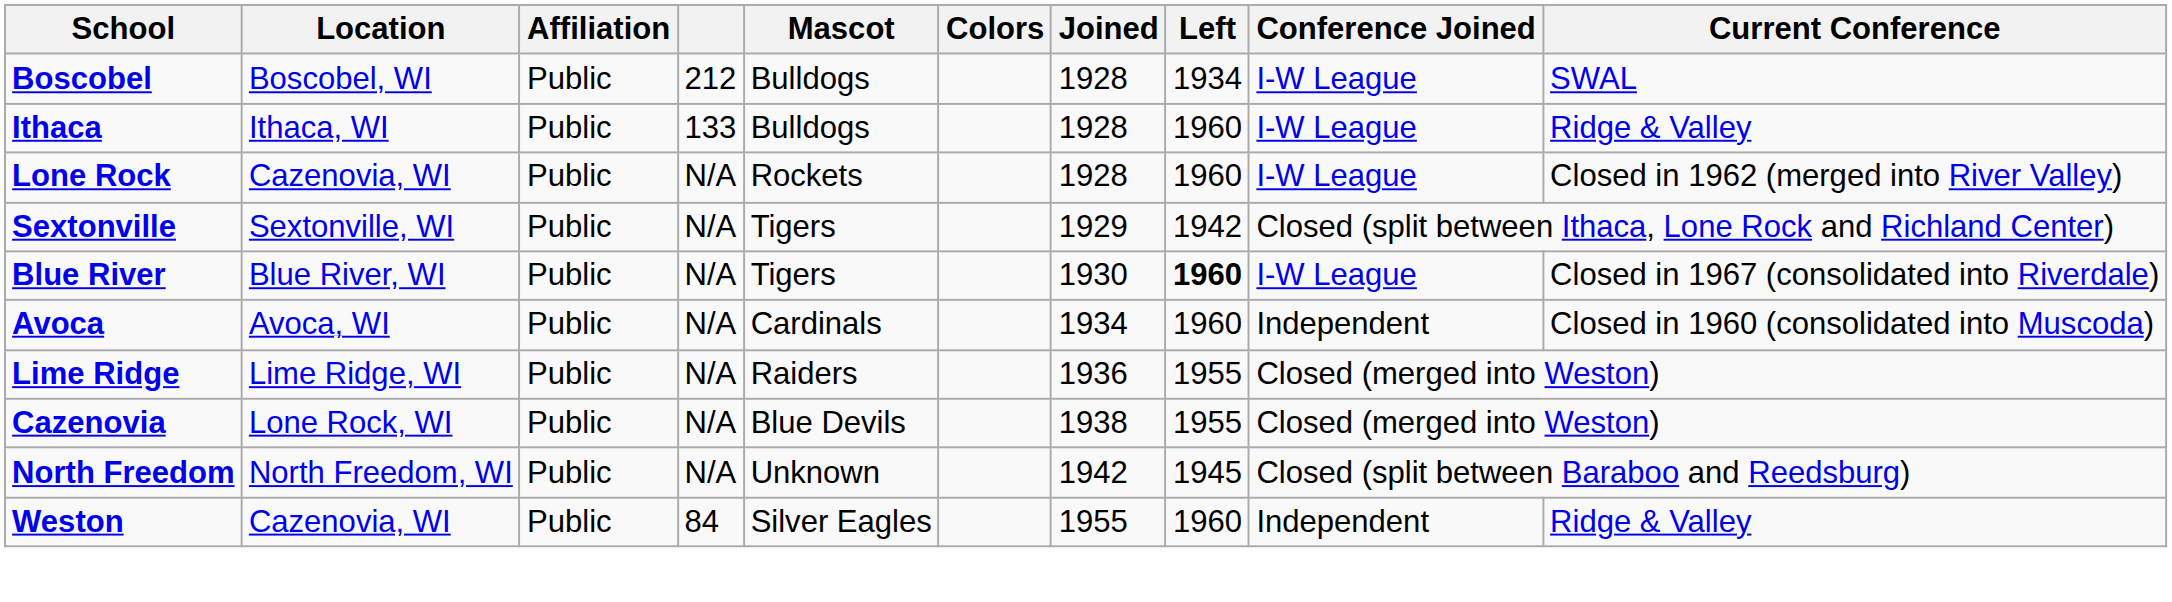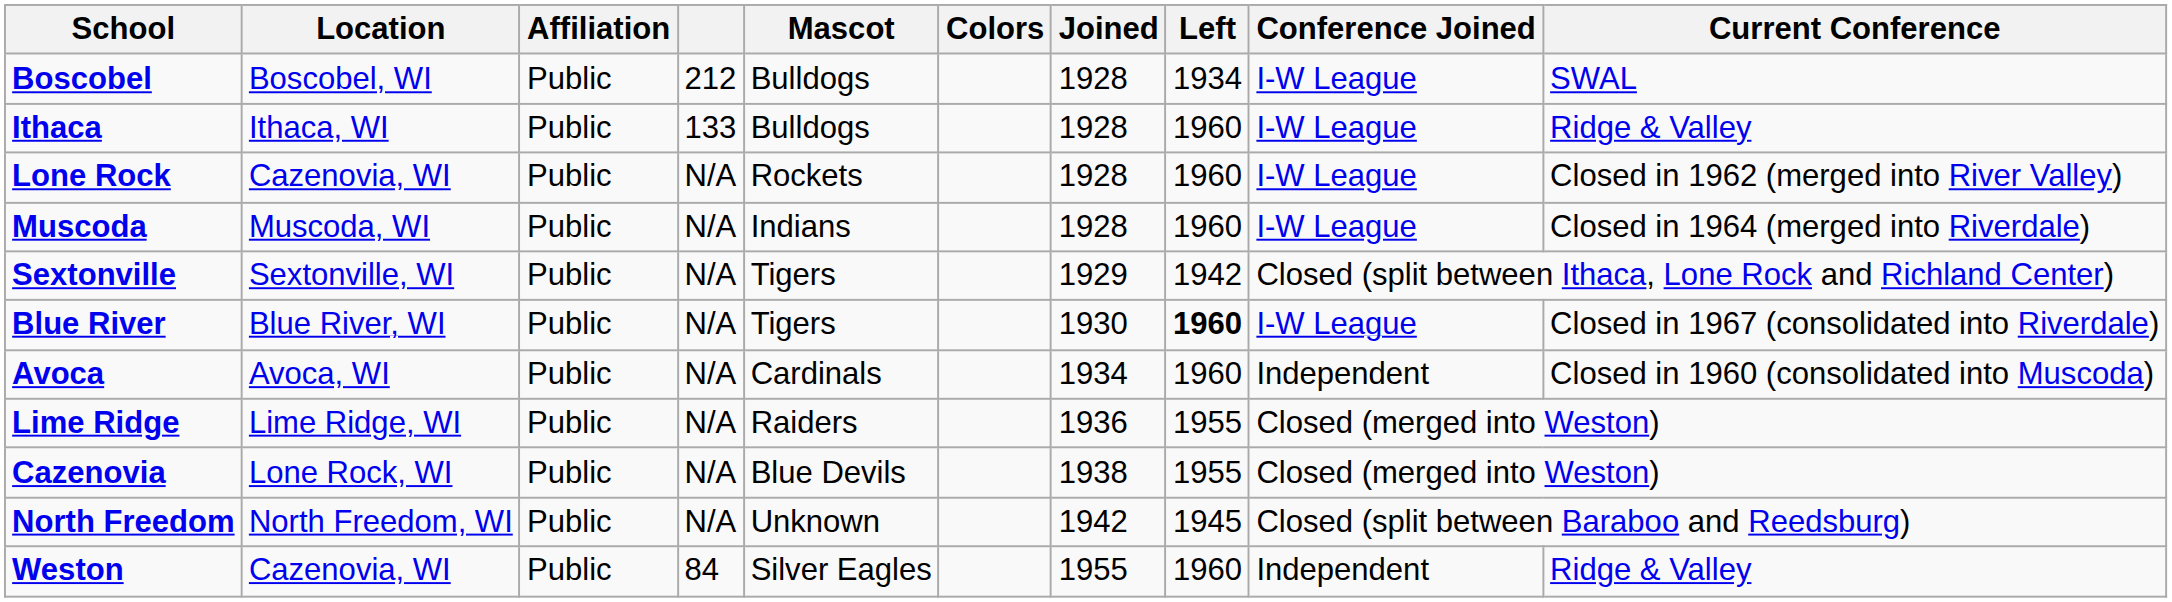 <table class="wikitable sortable">
 <tr>
 <th>School</th>
 <th>Location</th>
 <th>Affiliation</th>
 <th></th>
 <th>Mascot</th>
 <th>Colors</th>
 <th>Joined</th>
 <th>Left</th>
 <th>Conference Joined</th>
 <th>Current Conference</th>
 </tr>
 <tr>
 <td><a href='#'><strong>Boscobel</strong></a></td>
 <td><a href='#'>Boscobel, WI</a></td>
 <td>Public</td>
 <td>212</td>
 <td>Bulldogs</td>
 <td> </td>
 <td>1928</td>
 <td>1934</td>
 <td><a href='#'>I-W League</a></td>
 <td><a href='#'>SWAL</a></td>
 </tr>
 <tr>
 <td><a href='#'><strong>Ithaca</strong></a></td>
 <td><a href='#'>Ithaca, WI</a></td>
 <td>Public</td>
 <td>133</td>
 <td>Bulldogs</td>
 <td> </td>
 <td>1928</td>
 <td>1960</td>
 <td><a href='#'>I-W League</a></td>
 <td><a href='#'>Ridge & Valley</a></td>
 </tr>
 <tr>
 <td><a href='#'><strong>Lone Rock</strong></a></td>
 <td><a href='#'>Cazenovia, WI</a></td>
 <td>Public</td>
 <td>N/A</td>
 <td>Rockets</td>
 <td> </td>
 <td>1928</td>
 <td>1960</td>
 <td><a href='#'>I-W League</a></td>
 <td>Closed in 1962 (merged into <a href='#'>River Valley</a>)</td>
+</tr>
+<tr>
+<td><a href='#'><strong>Muscoda</strong></a></td>
+<td><a href='#'>Muscoda, WI</a></td>
+<td>Public</td>
+<td>N/A</td>
+<td>Indians</td>
+<td> </td>
+<td>1928</td>
+<td>1960</td>
+<td><a href='#'>I-W League</a></td>
+<td>Closed in 1964 (merged into <a href='#'>Riverdale</a>)</td>
 </tr>
 <tr>
 <td><a href='#'><strong>Sextonville</strong></a></td>
 <td><a href='#'>Sextonville, WI</a></td>
 <td>Public</td>
 <td>N/A</td>
 <td>Tigers</td>
 <td> </td>
 <td>1929</td>
 <td>1942</td>
 <td colspan="2">Closed (split between <a href='#'>Ithaca</a>, <a href='#'>Lone Rock</a> and <a href='#'>Richland Center</a>)</td>
 </tr>
 <tr>
 <td><a href='#'><strong>Blue River</strong></a></td>
 <td><a href='#'>Blue River, WI</a></td>
 <td>Public</td>
 <td>N/A</td>
 <td>Tigers</td>
 <td> </td>
 <td>1930</td>
 <td><strong>1960</strong></td>
 <td><a href='#'>I-W League</a></td>
 <td>Closed in 1967 (consolidated into <a href='#'>Riverdale</a>)</td>
 </tr>
 <tr>
 <td><a href='#'><strong>Avoca</strong></a></td>
 <td><a href='#'>Avoca, WI</a></td>
 <td>Public</td>
 <td>N/A</td>
 <td>Cardinals</td>
 <td> </td>
 <td>1934</td>
 <td>1960</td>
 <td>Independent</td>
 <td>Closed in 1960 (consolidated into <a href='#'>Muscoda</a>)</td>
 </tr>
 <tr>
 <td><a href='#'><strong>Lime Ridge</strong></a></td>
 <td><a href='#'>Lime Ridge, WI</a></td>
 <td>Public</td>
 <td>N/A</td>
 <td>Raiders</td>
 <td> </td>
 <td>1936</td>
 <td>1955</td>
 <td colspan="2">Closed (merged into <a href='#'>Weston</a>)</td>
 </tr>
 <tr>
 <td><a href='#'><strong>Cazenovia</strong></a></td>
 <td><a href='#'>Lone Rock, WI</a></td>
 <td>Public</td>
 <td>N/A</td>
 <td>Blue Devils</td>
 <td> </td>
 <td>1938</td>
 <td>1955</td>
 <td colspan="2">Closed (merged into <a href='#'>Weston</a>)</td>
 </tr>
 <tr>
 <td><a href='#'><strong>North Freedom</strong></a></td>
 <td><a href='#'>North Freedom, WI</a></td>
 <td>Public</td>
 <td>N/A</td>
 <td>Unknown</td>
 <td> </td>
 <td>1942</td>
 <td>1945</td>
 <td colspan="2">Closed (split between <a href='#'>Baraboo</a> and <a href='#'>Reedsburg</a>)</td>
 </tr>
 <tr>
 <td><a href='#'><strong>Weston</strong></a></td>
 <td><a href='#'>Cazenovia, WI</a></td>
 <td>Public</td>
 <td>84</td>
 <td>Silver Eagles</td>
 <td> </td>
 <td>1955</td>
 <td>1960</td>
 <td>Independent</td>
 <td><a href='#'>Ridge & Valley</a></td>
 </tr>
 </table>
